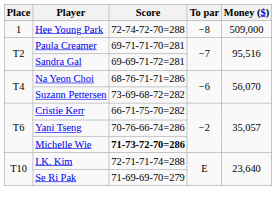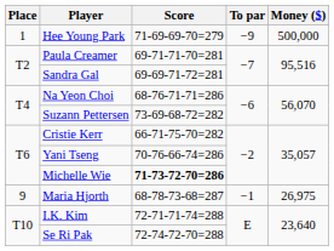 <table class="wikitable">
 <tr>
 <th>Place</th>
 <th>Player</th>
 <th>Score</th>
 <th>To par</th>
 <th>Money (<a href='#'>$</a>)</th>
 </tr>
 <tr>
 <td align=center>1</td>
 <td> <a href='#'>Hee Young Park</a></td>
-<td>72-74-72-70=288</td>
-<td align=center>−8</td>
-<td align=center>509,000</td>
+<td>71-69-69-70=279</td>
+<td align=center>−9</td>
+<td align=center>500,000</td>
 </tr>
 <tr>
 <td align=center rowspan=2>T2</td>
 <td> <a href='#'>Paula Creamer</a></td>
 <td>69-71-71-70=281</td>
 <td align=center rowspan=2>−7</td>
 <td align=center rowspan=2>95,516</td>
 </tr>
 <tr>
 <td> <a href='#'>Sandra Gal</a></td>
 <td>69-69-71-72=281</td>
 </tr>
 <tr>
 <td align=center rowspan=2>T4</td>
 <td> <a href='#'>Na Yeon Choi</a></td>
 <td>68-76-71-71=286</td>
 <td align=center rowspan=2>−6</td>
 <td align=center rowspan=2>56,070</td>
 </tr>
 <tr>
 <td> <a href='#'>Suzann Pettersen</a></td>
 <td>73-69-68-72=282</td>
 </tr>
 <tr>
 <td align=center rowspan=3>T6</td>
 <td> <a href='#'>Cristie Kerr</a></td>
 <td>66-71-75-70=282</td>
 <td align=center rowspan=3>−2</td>
 <td align=center rowspan=3>35,057</td>
 </tr>
 <tr>
 <td> <a href='#'>Yani Tseng</a></td>
 <td>70-76-66-74=286</td>
 </tr>
 <tr>
 <td> <a href='#'>Michelle Wie</a></td>
 <td><strong>71-73-72-70=286</strong></td>
 </tr>
 <tr>
+<td align=center>9</td>
+<td> <a href='#'>Maria Hjorth</a></td>
+<td>68-78-73-68=287</td>
+<td align=center>−1</td>
+<td align=center>26,975</td>
+</tr>
+<tr>
 <td align=center rowspan=2>T10</td>
 <td> <a href='#'>I.K. Kim</a></td>
 <td>72-71-71-74=288</td>
 <td align=center rowspan=2>E</td>
 <td align=center rowspan=2>23,640</td>
 </tr>
 <tr>
 <td> <a href='#'>Se Ri Pak</a></td>
-<td>71-69-69-70=279</td>
+<td>72-74-72-70=288</td>
 </tr>
 </table>
